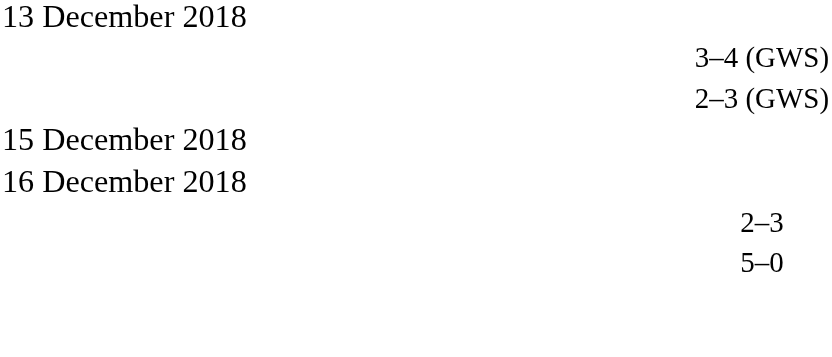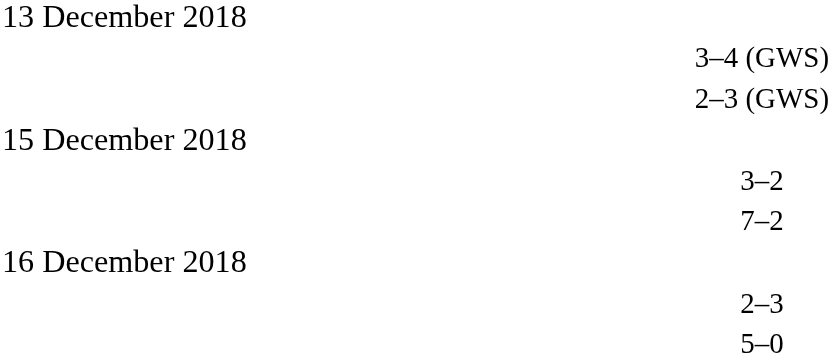 <table style="width:100%;" cellspacing="1">
 <tr>
 <th width=25%></th>
 <th width=2%></th>
 <th width=6%></th>
 <th width=2%></th>
 <th width=25%></th>
 </tr>
 <tr>
 <td>13 December 2018</td>
 </tr>
 <tr style=font-size:90%>
 <td align=right></td>
 <td></td>
 <td align=center>3–4 (GWS)</td>
 <td></td>
 <td></td>
 <td></td>
 </tr>
 <tr style=font-size:90%>
 <td align=right></td>
 <td></td>
 <td align=center>2–3 (GWS)</td>
 <td></td>
 <td></td>
 <td></td>
 </tr>
 <tr>
 <td>15 December 2018</td>
 </tr>
+<tr style=font-size:90%>
+<td align=right></td>
+<td></td>
+<td align=center>3–2</td>
+<td></td>
+<td></td>
+<td></td>
+</tr>
+<tr style=font-size:90%>
+<td align=right></td>
+<td></td>
+<td align=center>7–2</td>
+<td></td>
+<td></td>
+<td></td>
+</tr>
 <tr>
 <td>16 December 2018</td>
 </tr>
 <tr style=font-size:90%>
 <td align=right></td>
 <td></td>
 <td align=center>2–3</td>
 <td></td>
 <td></td>
 <td></td>
 </tr>
 <tr style=font-size:90%>
 <td align=right></td>
 <td></td>
 <td align=center>5–0</td>
 <td></td>
 <td></td>
 <td></td>
 </tr>
 </table>
